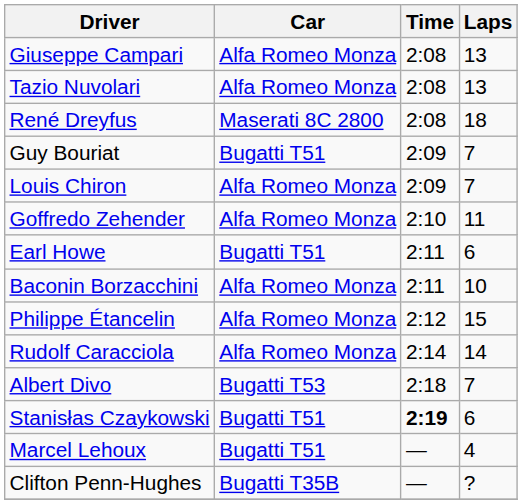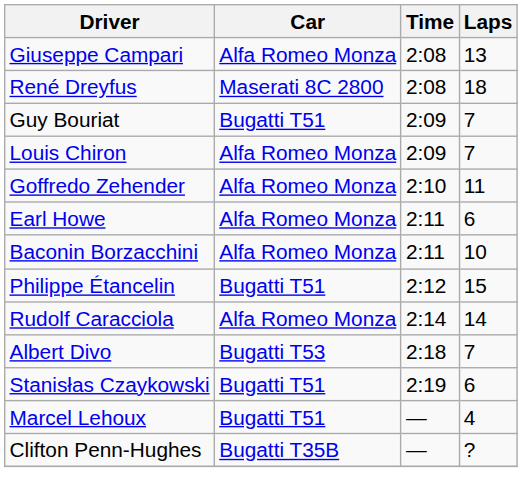 <table class=wikitable style="font-size:95%">
 <tr>
 <th>Driver</th>
 <th>Car</th>
 <th>Time</th>
 <th>Laps</th>
 </tr>
 <tr>
 <td> <a href='#'>Giuseppe Campari</a></td>
-<td><a href='#'>Alfa Romeo Monza</a></td>
-<td>2:08</td>
-<td>13</td>
-</tr>
-<tr>
-<td> <a href='#'>Tazio Nuvolari</a></td>
 <td><a href='#'>Alfa Romeo Monza</a></td>
 <td>2:08</td>
 <td>13</td>
 </tr>
 <tr>
 <td> <a href='#'>René Dreyfus</a></td>
 <td><a href='#'>Maserati 8C 2800</a></td>
 <td>2:08</td>
 <td>18</td>
 </tr>
 <tr>
 <td> Guy Bouriat</td>
 <td><a href='#'>Bugatti T51</a></td>
 <td>2:09</td>
 <td>7</td>
 </tr>
 <tr>
 <td> <a href='#'>Louis Chiron</a></td>
 <td><a href='#'>Alfa Romeo Monza</a></td>
 <td>2:09</td>
 <td>7</td>
 </tr>
 <tr>
 <td> <a href='#'>Goffredo Zehender</a></td>
 <td><a href='#'>Alfa Romeo Monza</a></td>
 <td>2:10</td>
 <td>11</td>
 </tr>
 <tr>
 <td> <a href='#'>Earl Howe</a></td>
-<td><a href='#'>Bugatti T51</a></td>
+<td><a href='#'>Alfa Romeo Monza</a></td>
 <td>2:11</td>
 <td>6</td>
 </tr>
 <tr>
 <td> <a href='#'>Baconin Borzacchini</a></td>
 <td><a href='#'>Alfa Romeo Monza</a></td>
 <td>2:11</td>
 <td>10</td>
 </tr>
 <tr>
 <td> <a href='#'>Philippe Étancelin</a></td>
-<td><a href='#'>Alfa Romeo Monza</a></td>
+<td><a href='#'>Bugatti T51</a></td>
 <td>2:12</td>
 <td>15</td>
 </tr>
 <tr>
 <td> <a href='#'>Rudolf Caracciola</a></td>
 <td><a href='#'>Alfa Romeo Monza</a></td>
 <td>2:14</td>
 <td>14</td>
 </tr>
 <tr>
 <td> <a href='#'>Albert Divo</a></td>
 <td><a href='#'>Bugatti T53</a></td>
 <td>2:18</td>
 <td>7</td>
 </tr>
 <tr>
 <td> <a href='#'>Stanisłas Czaykowski</a></td>
 <td><a href='#'>Bugatti T51</a></td>
-<td><strong>2:19</strong></td>
+<td>2:19</td>
 <td>6</td>
 </tr>
 <tr>
 <td> <a href='#'>Marcel Lehoux</a></td>
 <td><a href='#'>Bugatti T51</a></td>
 <td>—</td>
 <td>4</td>
 </tr>
 <tr>
 <td> Clifton Penn-Hughes</td>
 <td><a href='#'>Bugatti T35B</a></td>
 <td>—</td>
 <td>?</td>
 </tr>
 <tr>
 </tr>
 </table>
